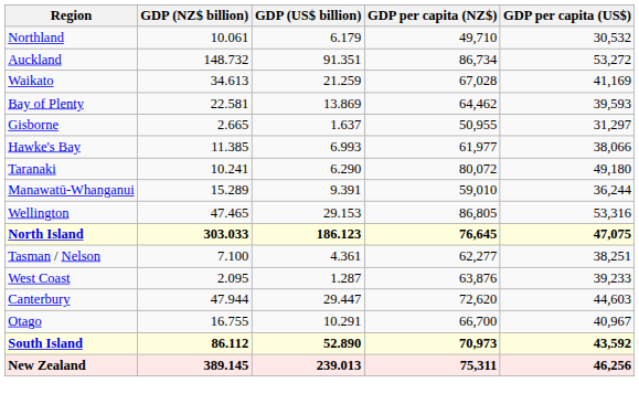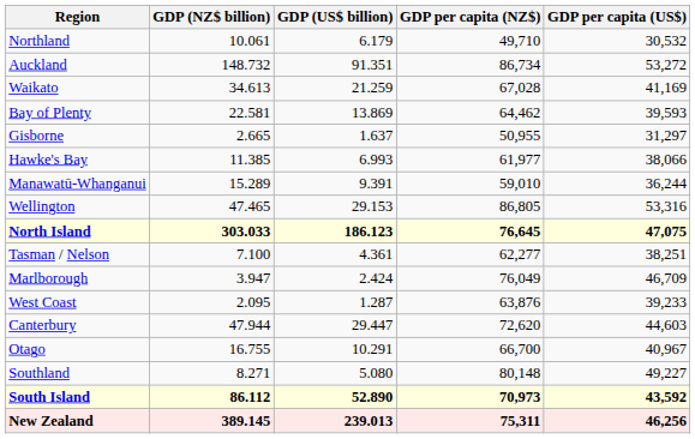 <table class="wikitable sortable" style="text-align:right;">
 <tr>
 <th>Region</th>
 <th>GDP (NZ$ billion)</th>
 <th>GDP (US$ billion)</th>
 <th>GDP per capita (NZ$)</th>
 <th>GDP per capita (US$)</th>
 </tr>
 <tr>
 <td style="text-align:left;"><a href='#'>Northland</a></td>
 <td>10.061</td>
 <td>6.179</td>
 <td>49,710</td>
 <td>30,532</td>
 </tr>
 <tr>
 <td style="text-align:left;"><a href='#'>Auckland</a></td>
 <td>148.732</td>
 <td>91.351</td>
 <td>86,734</td>
 <td>53,272</td>
 </tr>
 <tr>
 <td style="text-align:left;"><a href='#'>Waikato</a></td>
 <td>34.613</td>
 <td>21.259</td>
 <td>67,028</td>
 <td>41,169</td>
 </tr>
 <tr>
 <td style="text-align:left;"><a href='#'>Bay of Plenty</a></td>
 <td>22.581</td>
 <td>13.869</td>
 <td>64,462</td>
 <td>39,593</td>
 </tr>
 <tr>
 <td style="text-align:left;"><a href='#'>Gisborne</a></td>
 <td>2.665</td>
 <td>1.637</td>
 <td>50,955</td>
 <td>31,297</td>
 </tr>
 <tr>
 <td style="text-align:left;"><a href='#'>Hawke's Bay</a></td>
 <td>11.385</td>
 <td>6.993</td>
 <td>61,977</td>
 <td>38,066</td>
 </tr>
 <tr>
-<td style="text-align:left;"><a href='#'>Taranaki</a></td>
-<td>10.241</td>
-<td>6.290</td>
-<td>80,072</td>
-<td>49,180</td>
-</tr>
-<tr>
 <td style="text-align:left;"><a href='#'>Manawatū-Whanganui</a></td>
 <td>15.289</td>
 <td>9.391</td>
 <td>59,010</td>
 <td>36,244</td>
 </tr>
 <tr>
 <td style="text-align:left;"><a href='#'>Wellington</a></td>
 <td>47.465</td>
 <td>29.153</td>
 <td>86,805</td>
 <td>53,316</td>
 </tr>
 <tr style="background:#FFFFDD;">
 <td style="text-align:left;"><strong><a href='#'>North Island</a></strong></td>
 <td><strong>303.033</strong></td>
 <td><strong>186.123</strong></td>
 <td><strong>76,645</strong></td>
 <td><strong>47,075</strong></td>
 </tr>
 <tr>
 <td style="text-align:left;"><a href='#'>Tasman</a> / <a href='#'>Nelson</a></td>
 <td>7.100</td>
 <td>4.361</td>
 <td>62,277</td>
 <td>38,251</td>
 </tr>
 <tr>
+<td style="text-align:left;"><a href='#'>Marlborough</a></td>
+<td>3.947</td>
+<td>2.424</td>
+<td>76,049</td>
+<td>46,709</td>
+</tr>
+<tr>
 <td style="text-align:left;"><a href='#'>West Coast</a></td>
 <td>2.095</td>
 <td>1.287</td>
 <td>63,876</td>
 <td>39,233</td>
 </tr>
 <tr>
 <td style="text-align:left;"><a href='#'>Canterbury</a></td>
 <td>47.944</td>
 <td>29.447</td>
 <td>72,620</td>
 <td>44,603</td>
 </tr>
 <tr>
 <td style="text-align:left;"><a href='#'>Otago</a></td>
 <td>16.755</td>
 <td>10.291</td>
 <td>66,700</td>
 <td>40,967</td>
 </tr>
+<tr>
+<td style="text-align:left;"><a href='#'>Southland</a></td>
+<td>8.271</td>
+<td>5.080</td>
+<td>80,148</td>
+<td>49,227</td>
+</tr>
 <tr style="background:#FFFFDD;">
 <td style="text-align:left;"><strong><a href='#'>South Island</a></strong></td>
 <td><strong>86.112</strong></td>
 <td><strong>52.890</strong></td>
 <td><strong>70,973</strong></td>
 <td><strong>43,592</strong></td>
 </tr>
 <tr style="background:#FFE8E8;">
 <td style="text-align:left;"><strong>New Zealand</strong></td>
 <td><strong>389.145</strong></td>
 <td><strong>239.013</strong></td>
 <td><strong>75,311</strong></td>
 <td><strong>46,256</strong></td>
 </tr>
 </table>
